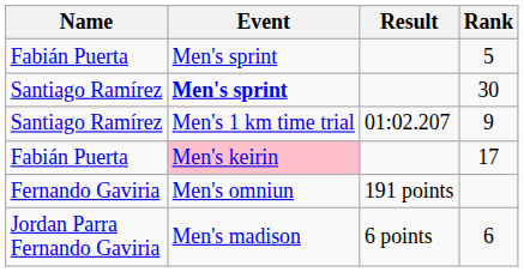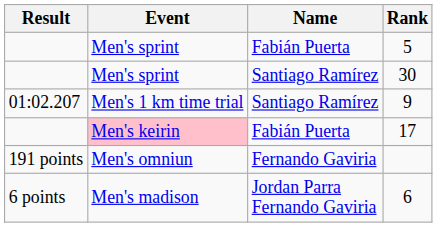 <table class="wikitable sortable">
 <tr>
+<th>Result</th>
+<th>Event</th>
 <th>Name</th>
-<th>Event</th>
-<th>Result</th>
 <th>Rank</th>
 </tr>
 <tr>
+<td></td>
+<td><a href='#'>Men's sprint</a></td>
 <td><a href='#'>Fabián Puerta</a></td>
-<td><a href='#'>Men's sprint</a></td>
-<td></td>
 <td align=center>5</td>
 </tr>
 <tr>
+<td></td>
+<td><a href='#'>Men's sprint</a></td>
 <td><a href='#'>Santiago Ramírez</a></td>
-<td><strong><a href='#'>Men's sprint</a></strong></td>
-<td></td>
 <td align=center>30</td>
 </tr>
 <tr>
+<td>01:02.207</td>
+<td><a href='#'>Men's 1 km time trial</a></td>
 <td><a href='#'>Santiago Ramírez</a></td>
-<td><a href='#'>Men's 1 km time trial</a></td>
-<td>01:02.207</td>
 <td align=center>9</td>
 </tr>
 <tr>
+<td></td>
+<td style="background: pink;"><a href='#'>Men's keirin</a></td>
 <td><a href='#'>Fabián Puerta</a></td>
-<td style="background: pink;"><a href='#'>Men's keirin</a></td>
-<td></td>
 <td align=center>17</td>
 </tr>
 <tr>
+<td>191 points</td>
+<td><a href='#'>Men's omniun</a></td>
 <td><a href='#'>Fernando Gaviria</a></td>
-<td><a href='#'>Men's omniun</a></td>
-<td>191 points</td>
 <td align=center></td>
 </tr>
 <tr>
+<td>6 points</td>
+<td><a href='#'>Men's madison</a></td>
 <td><a href='#'>Jordan Parra</a><br><a href='#'>Fernando Gaviria</a></td>
-<td><a href='#'>Men's madison</a></td>
-<td>6 points</td>
 <td align=center>6</td>
 </tr>
 </table>
